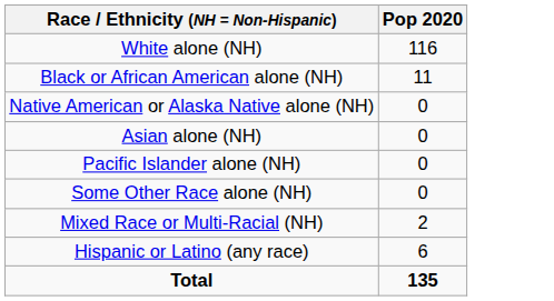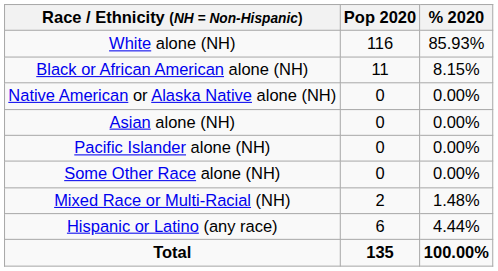 <table class="wikitable" style="text-align:center;">
 <tr>
 <th>Race / Ethnicity <small>(<em>NH = Non-Hispanic</em>)</small></th>
 <th>Pop 2020</th>
+<th>% 2020</th>
 </tr>
 <tr>
 <td><a href='#'>White</a> alone (NH)</td>
 <td>116</td>
+<td>85.93%</td>
 </tr>
 <tr>
 <td><a href='#'>Black or African American</a> alone (NH)</td>
 <td>11</td>
+<td>8.15%</td>
 </tr>
 <tr>
 <td><a href='#'>Native American</a> or <a href='#'>Alaska Native</a> alone (NH)</td>
 <td>0</td>
+<td>0.00%</td>
 </tr>
 <tr>
 <td><a href='#'>Asian</a> alone (NH)</td>
 <td>0</td>
+<td>0.00%</td>
 </tr>
 <tr>
 <td><a href='#'>Pacific Islander</a> alone (NH)</td>
 <td>0</td>
+<td>0.00%</td>
 </tr>
 <tr>
 <td><a href='#'>Some Other Race</a> alone (NH)</td>
 <td>0</td>
+<td>0.00%</td>
 </tr>
 <tr>
 <td><a href='#'>Mixed Race or Multi-Racial</a> (NH)</td>
 <td>2</td>
+<td>1.48%</td>
 </tr>
 <tr>
 <td><a href='#'>Hispanic or Latino</a> (any race)</td>
 <td>6</td>
+<td>4.44%</td>
 </tr>
 <tr>
 <td><strong>Total</strong></td>
 <td><strong>135</strong></td>
+<td><strong>100.00%</strong></td>
 </tr>
 </table>
